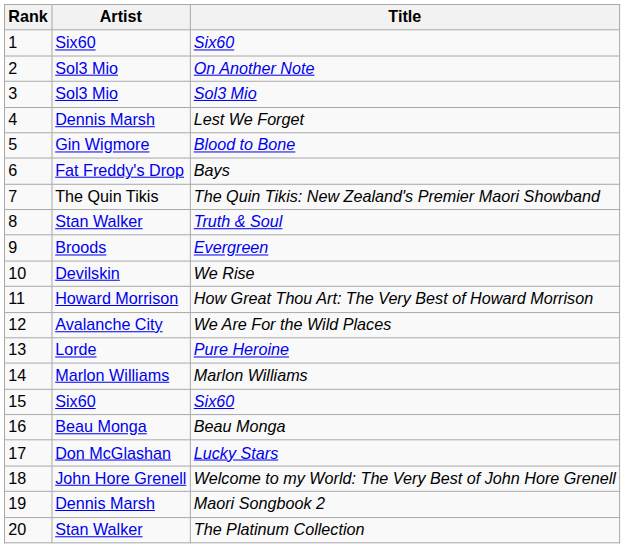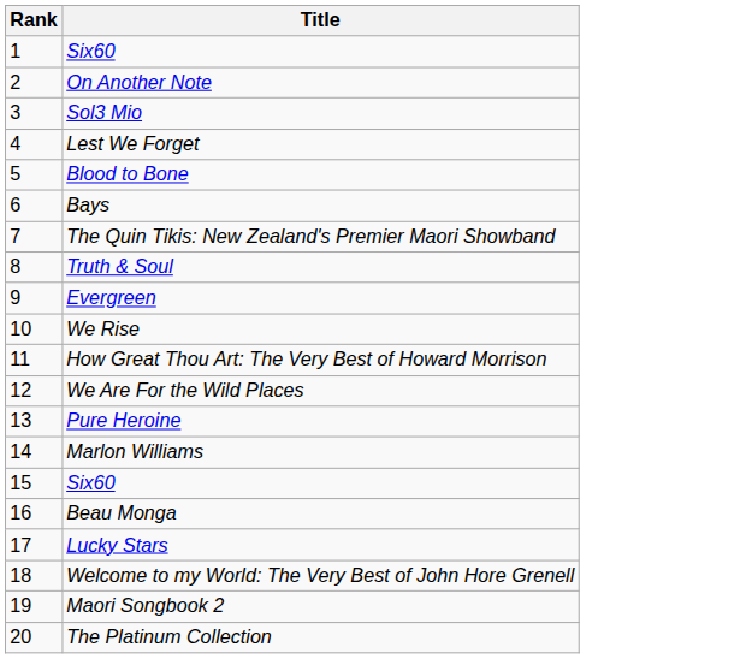 <table class="wikitable sortable">
 <tr>
 <th>Rank</th>
-<th>Artist</th>
 <th>Title</th>
 </tr>
 <tr>
 <td>1</td>
-<td><a href='#'>Six60</a></td>
 <td><em><a href='#'>Six60</a></em></td>
 </tr>
 <tr>
 <td>2</td>
-<td><a href='#'>Sol3 Mio</a></td>
 <td><em><a href='#'>On Another Note</a></em></td>
 </tr>
 <tr>
 <td>3</td>
-<td><a href='#'>Sol3 Mio</a></td>
 <td><em><a href='#'>Sol3 Mio</a></em></td>
 </tr>
 <tr>
 <td>4</td>
-<td><a href='#'>Dennis Marsh</a></td>
 <td><em>Lest We Forget</em></td>
 </tr>
 <tr>
 <td>5</td>
-<td><a href='#'>Gin Wigmore</a></td>
 <td><em><a href='#'>Blood to Bone</a></em></td>
 </tr>
 <tr>
 <td>6</td>
-<td><a href='#'>Fat Freddy's Drop</a></td>
 <td><em>Bays</em></td>
 </tr>
 <tr>
 <td>7</td>
-<td>The Quin Tikis</td>
 <td><em>The Quin Tikis: New Zealand's Premier Maori Showband</em></td>
 </tr>
 <tr>
 <td>8</td>
-<td><a href='#'>Stan Walker</a></td>
 <td><em><a href='#'>Truth & Soul</a></em></td>
 </tr>
 <tr>
 <td>9</td>
-<td><a href='#'>Broods</a></td>
 <td><em><a href='#'>Evergreen</a></em></td>
 </tr>
 <tr>
 <td>10</td>
-<td><a href='#'>Devilskin</a></td>
 <td><em>We Rise</em></td>
 </tr>
 <tr>
 <td>11</td>
-<td><a href='#'>Howard Morrison</a></td>
 <td><em>How Great Thou Art: The Very Best of Howard Morrison</em></td>
 </tr>
 <tr>
 <td>12</td>
-<td><a href='#'>Avalanche City</a></td>
 <td><em>We Are For the Wild Places</em></td>
 </tr>
 <tr>
 <td>13</td>
-<td><a href='#'>Lorde</a></td>
 <td><em><a href='#'>Pure Heroine</a></em></td>
 </tr>
 <tr>
 <td>14</td>
-<td><a href='#'>Marlon Williams</a></td>
 <td><em>Marlon Williams</em></td>
 </tr>
 <tr>
 <td>15</td>
-<td><a href='#'>Six60</a></td>
 <td><em><a href='#'>Six60</a></em></td>
 </tr>
 <tr>
 <td>16</td>
-<td><a href='#'>Beau Monga</a></td>
 <td><em>Beau Monga</em></td>
 </tr>
 <tr>
 <td>17</td>
-<td><a href='#'>Don McGlashan</a></td>
 <td><em><a href='#'>Lucky Stars</a></em></td>
 </tr>
 <tr>
 <td>18</td>
-<td><a href='#'>John Hore Grenell</a></td>
 <td><em>Welcome to my World: The Very Best of John Hore Grenell</em></td>
 </tr>
 <tr>
 <td>19</td>
-<td><a href='#'>Dennis Marsh</a></td>
 <td><em>Maori Songbook 2</em></td>
 </tr>
 <tr>
 <td>20</td>
-<td><a href='#'>Stan Walker</a></td>
 <td><em>The Platinum Collection</em></td>
 </tr>
 </table>
